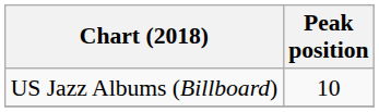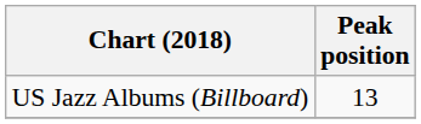 <table class=wikitable>
 <tr>
 <th>Chart (2018)</th>
 <th>Peak<br>position</th>
 </tr>
 <tr>
 <td>US Jazz Albums (<em>Billboard</em>)</td>
-<td align=center>10</td>
+<td align=center>13</td>
 </tr>
 <tr>
 </tr>
 </table>
